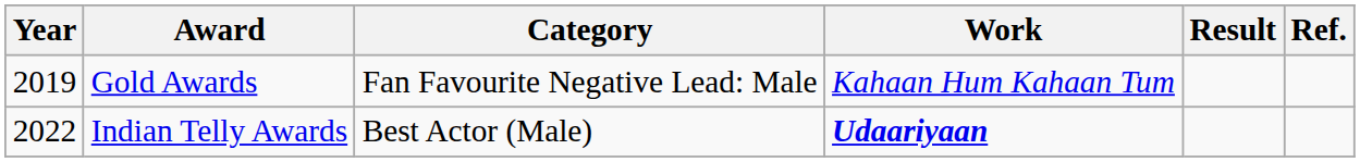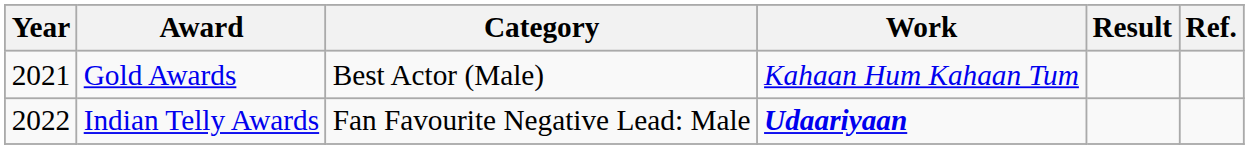 <table class="wikitable">
 <tr>
 <th>Year</th>
 <th>Award</th>
 <th>Category</th>
 <th>Work</th>
 <th>Result</th>
 <th>Ref.</th>
 </tr>
 <tr>
-<td>2019</td>
+<td>2021</td>
 <td><a href='#'>Gold Awards</a></td>
-<td>Fan Favourite Negative Lead: Male</td>
+<td>Best Actor (Male)</td>
 <td><em><a href='#'>Kahaan Hum Kahaan Tum</a></em></td>
 <td></td>
 <td></td>
 </tr>
 <tr>
 <td>2022</td>
 <td><a href='#'>Indian Telly Awards</a></td>
-<td>Best Actor (Male)</td>
+<td>Fan Favourite Negative Lead: Male</td>
 <td><strong><em><a href='#'>Udaariyaan</a></em></strong></td>
 <td></td>
 <td></td>
 </tr>
 </table>
